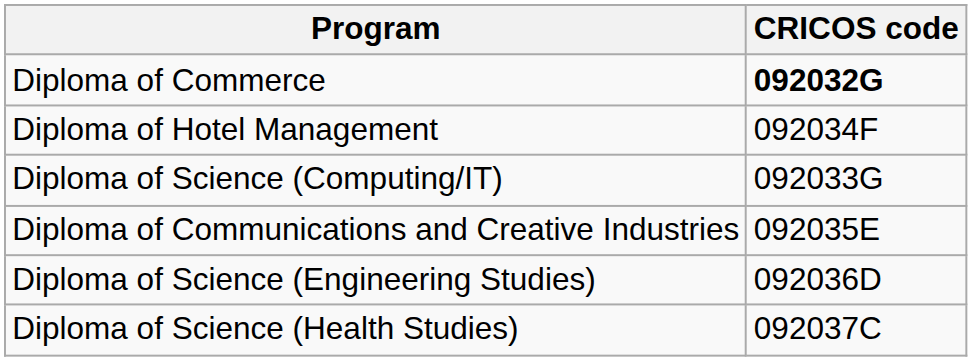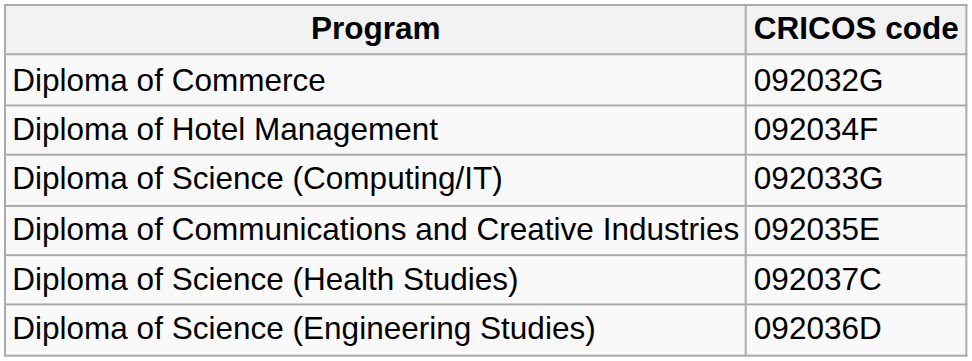 <table class="wikitable">
 <tr>
 <th>Program</th>
 <th>CRICOS code</th>
 </tr>
 <tr>
 <td>Diploma of Commerce</td>
-<td><strong>092032G</strong></td>
+<td>092032G</td>
 </tr>
 <tr>
 <td>Diploma of Hotel Management</td>
 <td>092034F</td>
 </tr>
 <tr>
 <td>Diploma of Science (Computing/IT)</td>
 <td>092033G</td>
 </tr>
 <tr>
 <td>Diploma of Communications and Creative Industries</td>
 <td>092035E</td>
 </tr>
 <tr>
+<td>Diploma of Science (Health Studies)</td>
+<td>092037C</td>
+</tr>
+<tr>
 <td>Diploma of Science (Engineering Studies)</td>
 <td>092036D</td>
 </tr>
-<tr>
-<td>Diploma of Science (Health Studies)</td>
-<td>092037C</td>
-</tr>
 </table>
